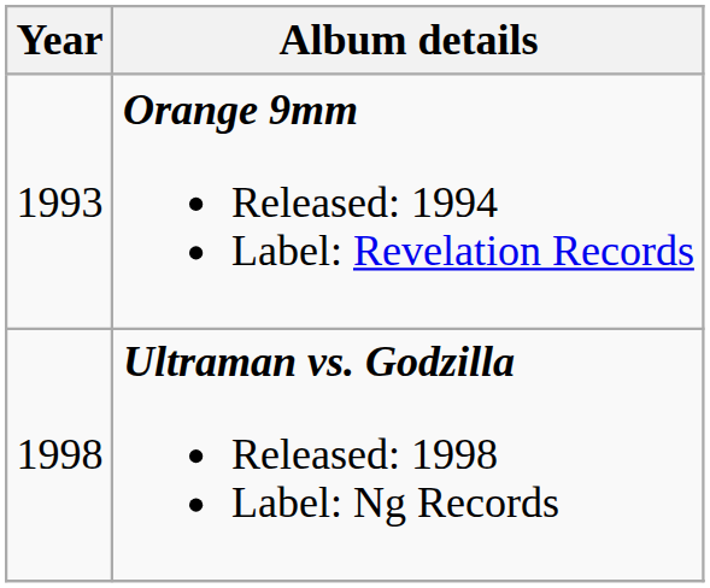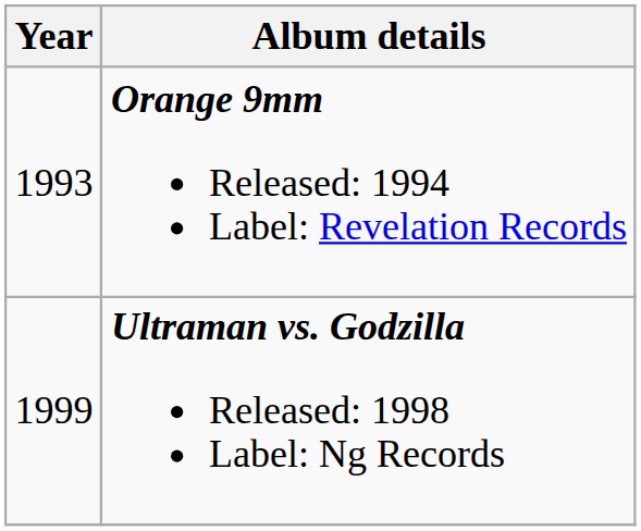 <table class="wikitable">
 <tr>
 <th>Year</th>
 <th>Album details</th>
 </tr>
 <tr>
 <td>1993</td>
 <td><strong><em>Orange 9mm</em></strong><br><ul><li>Released: 1994</li><li>Label: <a href='#'>Revelation Records</a></li></ul></td>
 </tr>
 <tr>
-<td>1998</td>
+<td>1999</td>
 <td><strong><em>Ultraman vs. Godzilla</em></strong><br><ul><li>Released: 1998</li><li>Label: Ng Records</li></ul></td>
 </tr>
 <tr>
 </tr>
 </table>
